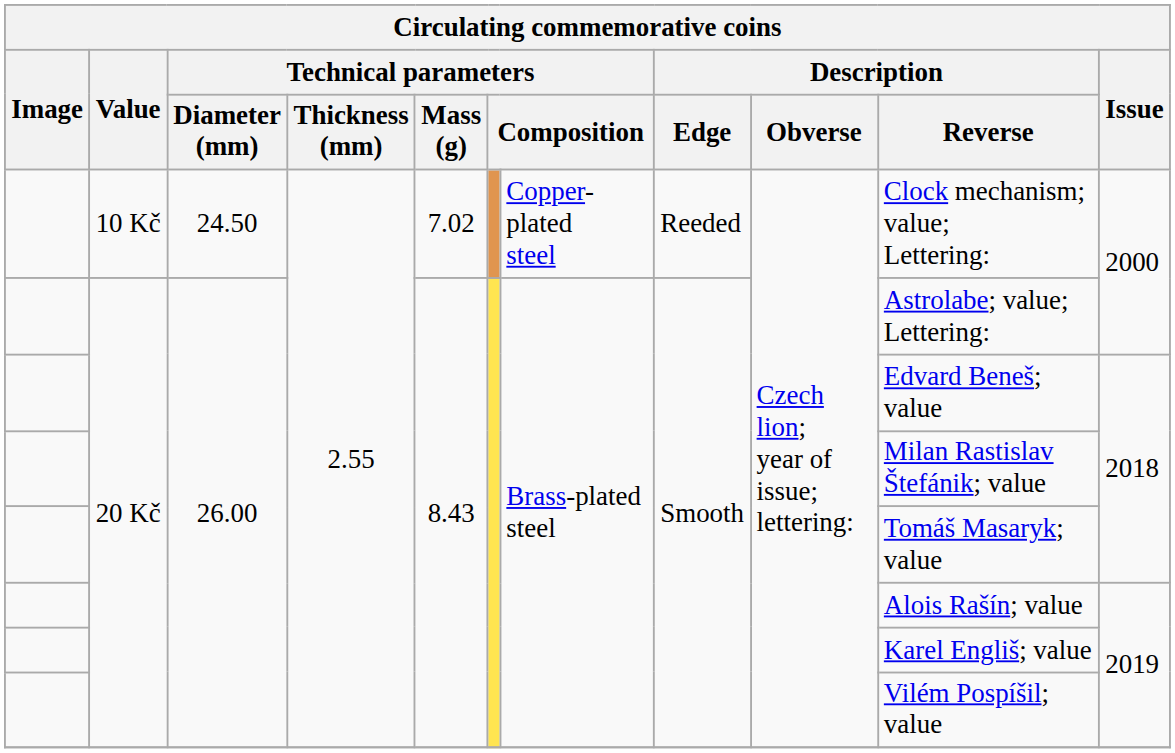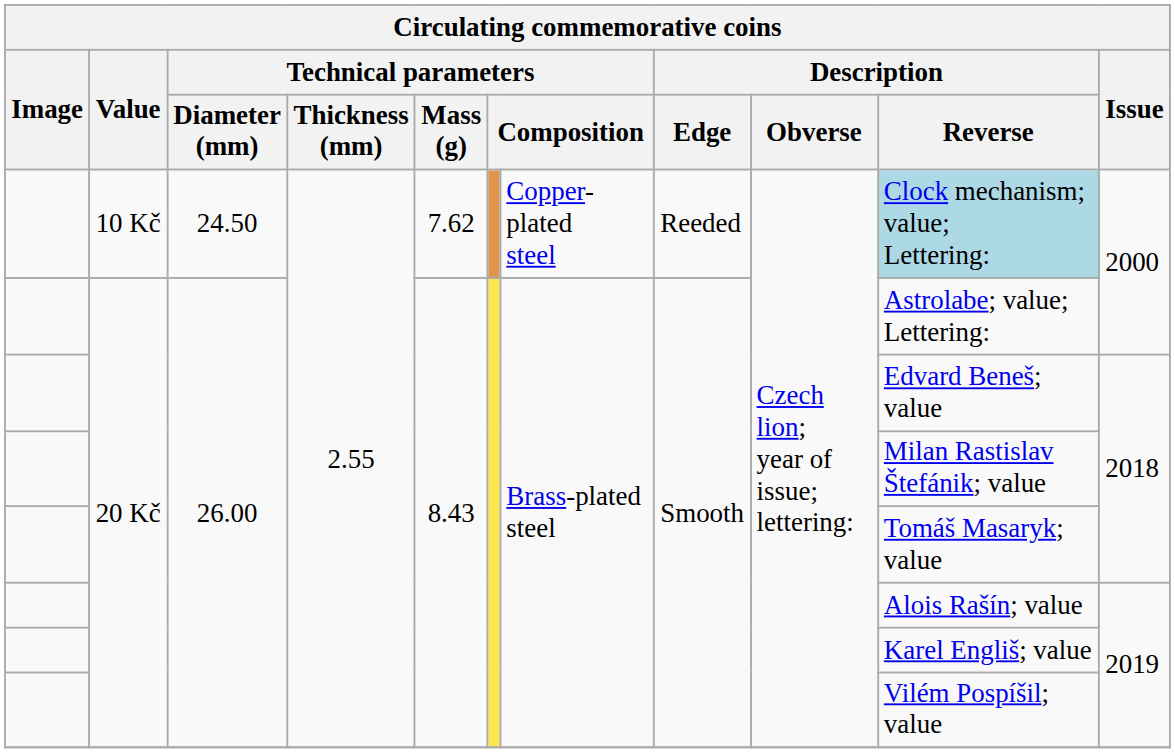 <table class="wikitable" style="margin:auto; font-size:90%; border-width:1px;">
 <tr>
 <th colspan=11>Circulating commemorative coins</th>
 </tr>
 <tr>
 <th rowspan=2>Image</th>
 <th rowspan=2>Value</th>
 <th colspan=5>Technical parameters</th>
 <th colspan=3>Description</th>
 <th rowspan=2>Issue</th>
 </tr>
 <tr>
 <th>Diameter<br>(mm)</th>
 <th>Thickness<br>(mm)</th>
 <th>Mass<br>(g)</th>
 <th colspan=2>Composition</th>
 <th>Edge</th>
 <th>Obverse</th>
 <th>Reverse</th>
 </tr>
 <tr>
 <td align=center></td>
 <td>10 Kč</td>
 <td align=center>24.50</td>
 <td rowspan=8 align=center>2.55</td>
-<td align=center>7.02</td>
+<td align=center>7.62</td>
 <td style="background-color:#e0954f;"></td>
 <td><a href='#'>Copper</a>-plated<br><a href='#'>steel</a></td>
 <td>Reeded</td>
 <td rowspan=8><a href='#'>Czech lion</a>;<br>year of issue;<br>lettering:<br><em></em></td>
-<td><a href='#'>Clock</a> mechanism; value;<br>Lettering: </td>
+<td style="background: lightblue;"><a href='#'>Clock</a> mechanism; value;<br>Lettering: </td>
 <td rowspan=2>2000</td>
 </tr>
 <tr>
 <td align=center></td>
 <td rowspan=7>20 Kč</td>
 <td rowspan=7 align=center>26.00<br></td>
 <td rowspan=7 align=center>8.43</td>
 <td rowspan=7 style="background-color:#ffe550;"></td>
 <td rowspan=7><a href='#'>Brass</a>-plated<br>steel</td>
 <td rowspan=7>Smooth</td>
 <td><a href='#'>Astrolabe</a>; value;<br>Lettering: </td>
 </tr>
 <tr>
 <td align=center></td>
 <td><a href='#'>Edvard Beneš</a>; value</td>
 <td rowspan=3>2018<br></td>
 </tr>
 <tr>
 <td align=center></td>
 <td><a href='#'>Milan Rastislav Štefánik</a>; value</td>
 </tr>
 <tr>
 <td align=center></td>
 <td><a href='#'>Tomáš Masaryk</a>; value</td>
 </tr>
 <tr>
 <td align=center></td>
 <td><a href='#'>Alois Rašín</a>; value</td>
 <td rowspan=3>2019<br></td>
 </tr>
 <tr>
 <td align=center></td>
 <td><a href='#'>Karel Engliš</a>; value</td>
 </tr>
 <tr>
 <td align=center></td>
 <td><a href='#'>Vilém Pospíšil</a>; value</td>
 </tr>
 <tr>
 </tr>
 </table>
